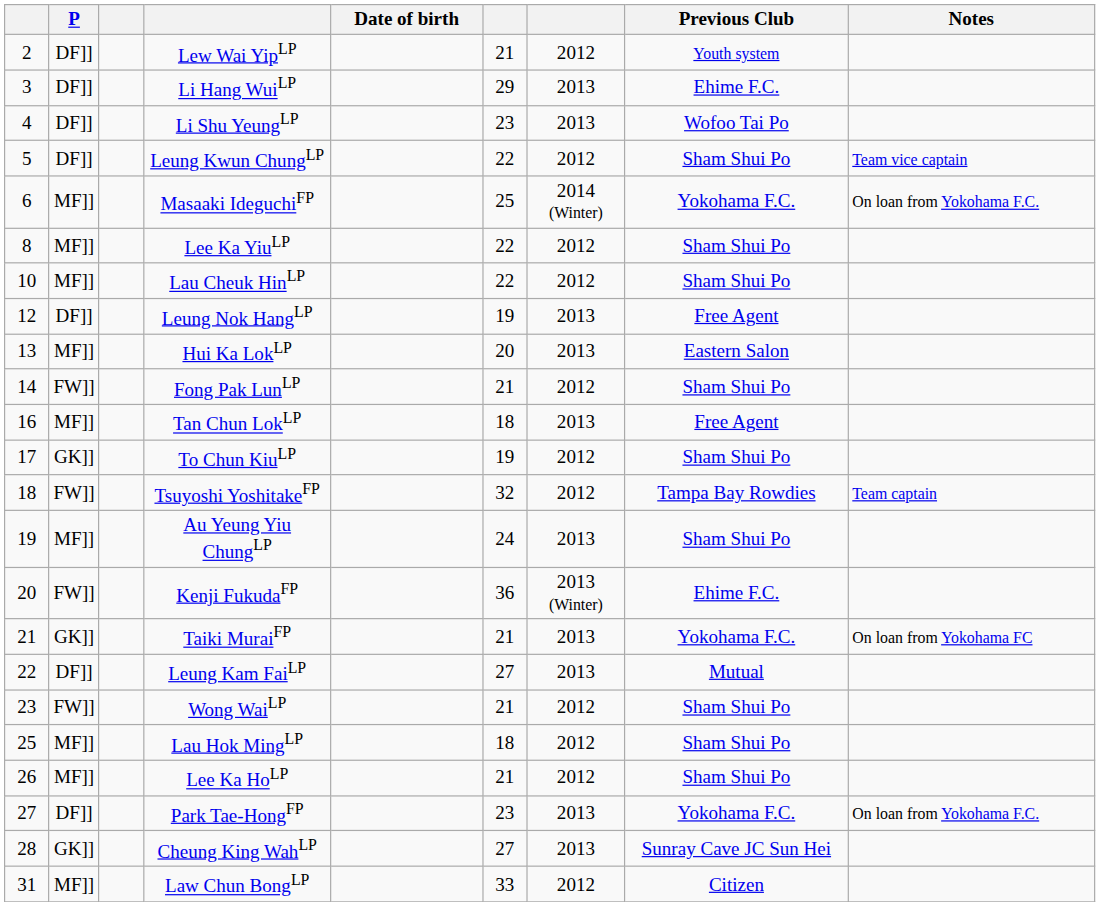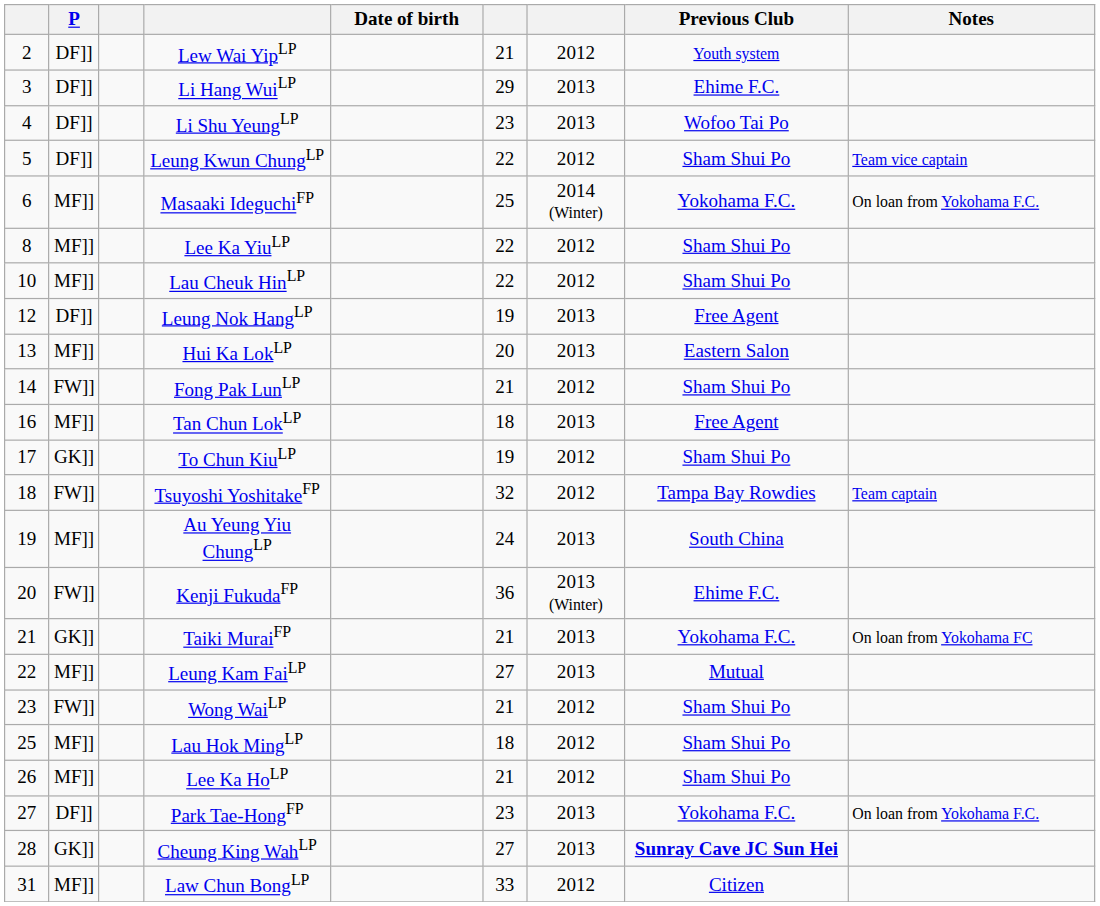 <table class="wikitable sortable" style="text-align: center;">
 <tr>
 <th width=30></th>
 <th width=30><a href='#'>P</a></th>
 <th width=30></th>
 <th width=150></th>
 <th width=120>Date of birth</th>
 <th width=30></th>
 <th width=75></th>
 <th width=180>Previous Club</th>
 <th width=200>Notes</th>
 </tr>
 <tr>
 <td>2</td>
 <td [[>DF]]</td>
 <td></td>
 <td><a href='#'>Lew Wai Yip</a><sup>LP</sup></td>
 <td></td>
 <td>21</td>
 <td>2012</td>
 <td><small><a href='#'>Youth system</a></small></td>
 <td></td>
 </tr>
 <tr>
 <td>3</td>
 <td [[>DF]]</td>
 <td></td>
 <td><a href='#'>Li Hang Wui</a><sup>LP</sup></td>
 <td></td>
 <td>29</td>
 <td>2013</td>
 <td> <a href='#'>Ehime F.C.</a></td>
 <td></td>
 </tr>
 <tr>
 <td>4</td>
 <td [[>DF]]</td>
 <td></td>
 <td><a href='#'>Li Shu Yeung</a><sup>LP</sup></td>
 <td></td>
 <td>23</td>
 <td>2013</td>
 <td> <a href='#'>Wofoo Tai Po</a></td>
 <td></td>
 </tr>
 <tr>
 <td>5</td>
 <td [[>DF]]</td>
 <td></td>
 <td><a href='#'>Leung Kwun Chung</a><sup>LP</sup></td>
 <td></td>
 <td>22</td>
 <td>2012</td>
 <td> <a href='#'>Sham Shui Po</a></td>
 <td align=left><small><a href='#'>Team vice captain</a></small></td>
 </tr>
 <tr>
 <td>6</td>
 <td [[>MF]]</td>
 <td></td>
 <td><a href='#'>Masaaki Ideguchi</a><sup>FP</sup></td>
 <td></td>
 <td>25</td>
 <td>2014 <small>(Winter)</small></td>
 <td> <a href='#'>Yokohama F.C.</a></td>
 <td align=left><small>On loan from <a href='#'>Yokohama F.C.</a></small></td>
 </tr>
 <tr>
 <td>8</td>
 <td [[>MF]]</td>
 <td></td>
 <td><a href='#'>Lee Ka Yiu</a><sup>LP</sup></td>
 <td></td>
 <td>22</td>
 <td>2012</td>
 <td> <a href='#'>Sham Shui Po</a></td>
 <td></td>
 </tr>
 <tr>
 <td>10</td>
 <td [[>MF]]</td>
 <td></td>
 <td><a href='#'>Lau Cheuk Hin</a><sup>LP</sup></td>
 <td></td>
 <td>22</td>
 <td>2012</td>
 <td> <a href='#'>Sham Shui Po</a></td>
 <td></td>
 </tr>
 <tr>
 <td>12</td>
 <td [[>DF]]</td>
 <td></td>
 <td><a href='#'>Leung Nok Hang</a><sup>LP</sup></td>
 <td></td>
 <td>19</td>
 <td>2013</td>
 <td><a href='#'>Free Agent</a></td>
 <td></td>
 </tr>
 <tr>
 <td>13</td>
 <td [[>MF]]</td>
 <td></td>
 <td><a href='#'>Hui Ka Lok</a><sup>LP</sup></td>
 <td></td>
 <td>20</td>
 <td>2013</td>
 <td> <a href='#'>Eastern Salon</a></td>
 <td></td>
 </tr>
 <tr>
 <td>14</td>
 <td [[>FW]]</td>
 <td></td>
 <td><a href='#'>Fong Pak Lun</a><sup>LP</sup></td>
 <td></td>
 <td>21</td>
 <td>2012</td>
 <td> <a href='#'>Sham Shui Po</a></td>
 <td></td>
 </tr>
 <tr>
 <td>16</td>
 <td [[>MF]]</td>
 <td></td>
 <td><a href='#'>Tan Chun Lok</a><sup>LP</sup></td>
 <td></td>
 <td>18</td>
 <td>2013</td>
 <td><a href='#'>Free Agent</a></td>
 <td></td>
 </tr>
 <tr>
 <td>17</td>
 <td [[>GK]]</td>
 <td></td>
 <td><a href='#'>To Chun Kiu</a><sup>LP</sup></td>
 <td></td>
 <td>19</td>
 <td>2012</td>
 <td> <a href='#'>Sham Shui Po</a></td>
 <td></td>
 </tr>
 <tr>
 <td>18</td>
 <td [[>FW]]</td>
 <td></td>
 <td><a href='#'>Tsuyoshi Yoshitake</a><sup>FP</sup></td>
 <td></td>
 <td>32</td>
 <td>2012</td>
 <td> <a href='#'>Tampa Bay Rowdies</a></td>
 <td align=left><small><a href='#'>Team captain</a></small></td>
 </tr>
 <tr>
 <td>19</td>
 <td [[>MF]]</td>
 <td></td>
 <td><a href='#'>Au Yeung Yiu Chung</a><sup>LP</sup></td>
 <td></td>
 <td>24</td>
 <td>2013</td>
-<td> <a href='#'>Sham Shui Po</a></td>
+<td> <a href='#'>South China</a></td>
 <td></td>
 </tr>
 <tr>
 <td>20</td>
 <td [[>FW]]</td>
 <td></td>
 <td><a href='#'>Kenji Fukuda</a><sup>FP</sup></td>
 <td></td>
 <td>36</td>
 <td>2013 <small>(Winter)</small></td>
 <td> <a href='#'>Ehime F.C.</a></td>
 <td></td>
 </tr>
 <tr>
 <td>21</td>
 <td [[>GK]]</td>
 <td></td>
 <td><a href='#'>Taiki Murai</a><sup>FP</sup></td>
 <td></td>
 <td>21</td>
 <td>2013</td>
 <td> <a href='#'>Yokohama F.C.</a></td>
 <td align=left><small>On loan from <a href='#'>Yokohama FC</a></small></td>
 </tr>
 <tr>
 <td>22</td>
-<td [[>DF]]</td>
+<td [[>MF]]</td>
 <td></td>
 <td><a href='#'>Leung Kam Fai</a><sup>LP</sup></td>
 <td></td>
 <td>27</td>
 <td>2013</td>
 <td> <a href='#'>Mutual</a></td>
 <td></td>
 </tr>
 <tr>
 <td>23</td>
 <td [[>FW]]</td>
 <td></td>
 <td><a href='#'>Wong Wai</a><sup>LP</sup></td>
 <td></td>
 <td>21</td>
 <td>2012</td>
 <td> <a href='#'>Sham Shui Po</a></td>
 <td></td>
 </tr>
 <tr>
 <td>25</td>
 <td [[>MF]]</td>
 <td></td>
 <td><a href='#'>Lau Hok Ming</a><sup>LP</sup></td>
 <td></td>
 <td>18</td>
 <td>2012</td>
 <td> <a href='#'>Sham Shui Po</a></td>
 <td></td>
 </tr>
 <tr>
 <td>26</td>
 <td [[>MF]]</td>
 <td></td>
 <td><a href='#'>Lee Ka Ho</a><sup>LP</sup></td>
 <td></td>
 <td>21</td>
 <td>2012</td>
 <td> <a href='#'>Sham Shui Po</a></td>
 <td></td>
 </tr>
 <tr>
 <td>27</td>
 <td [[>DF]]</td>
 <td></td>
 <td><a href='#'>Park Tae-Hong</a><sup>FP</sup></td>
 <td></td>
 <td>23</td>
 <td>2013</td>
 <td> <a href='#'>Yokohama F.C.</a></td>
 <td align=left><small>On loan from <a href='#'>Yokohama F.C.</a></small></td>
 </tr>
 <tr>
 <td>28</td>
 <td [[>GK]]</td>
 <td></td>
 <td><a href='#'>Cheung King Wah</a><sup>LP</sup></td>
 <td></td>
 <td>27</td>
 <td>2013</td>
-<td> <a href='#'>Sunray Cave JC Sun Hei</a></td>
+<td><strong> <a href='#'>Sunray Cave JC Sun Hei</a></strong></td>
 <td></td>
 </tr>
 <tr>
 <td>31</td>
 <td [[>MF]]</td>
 <td></td>
 <td><a href='#'>Law Chun Bong</a><sup>LP</sup></td>
 <td></td>
 <td>33</td>
 <td>2012</td>
 <td> <a href='#'>Citizen</a></td>
 <td><br></td>
 </tr>
 </table>
